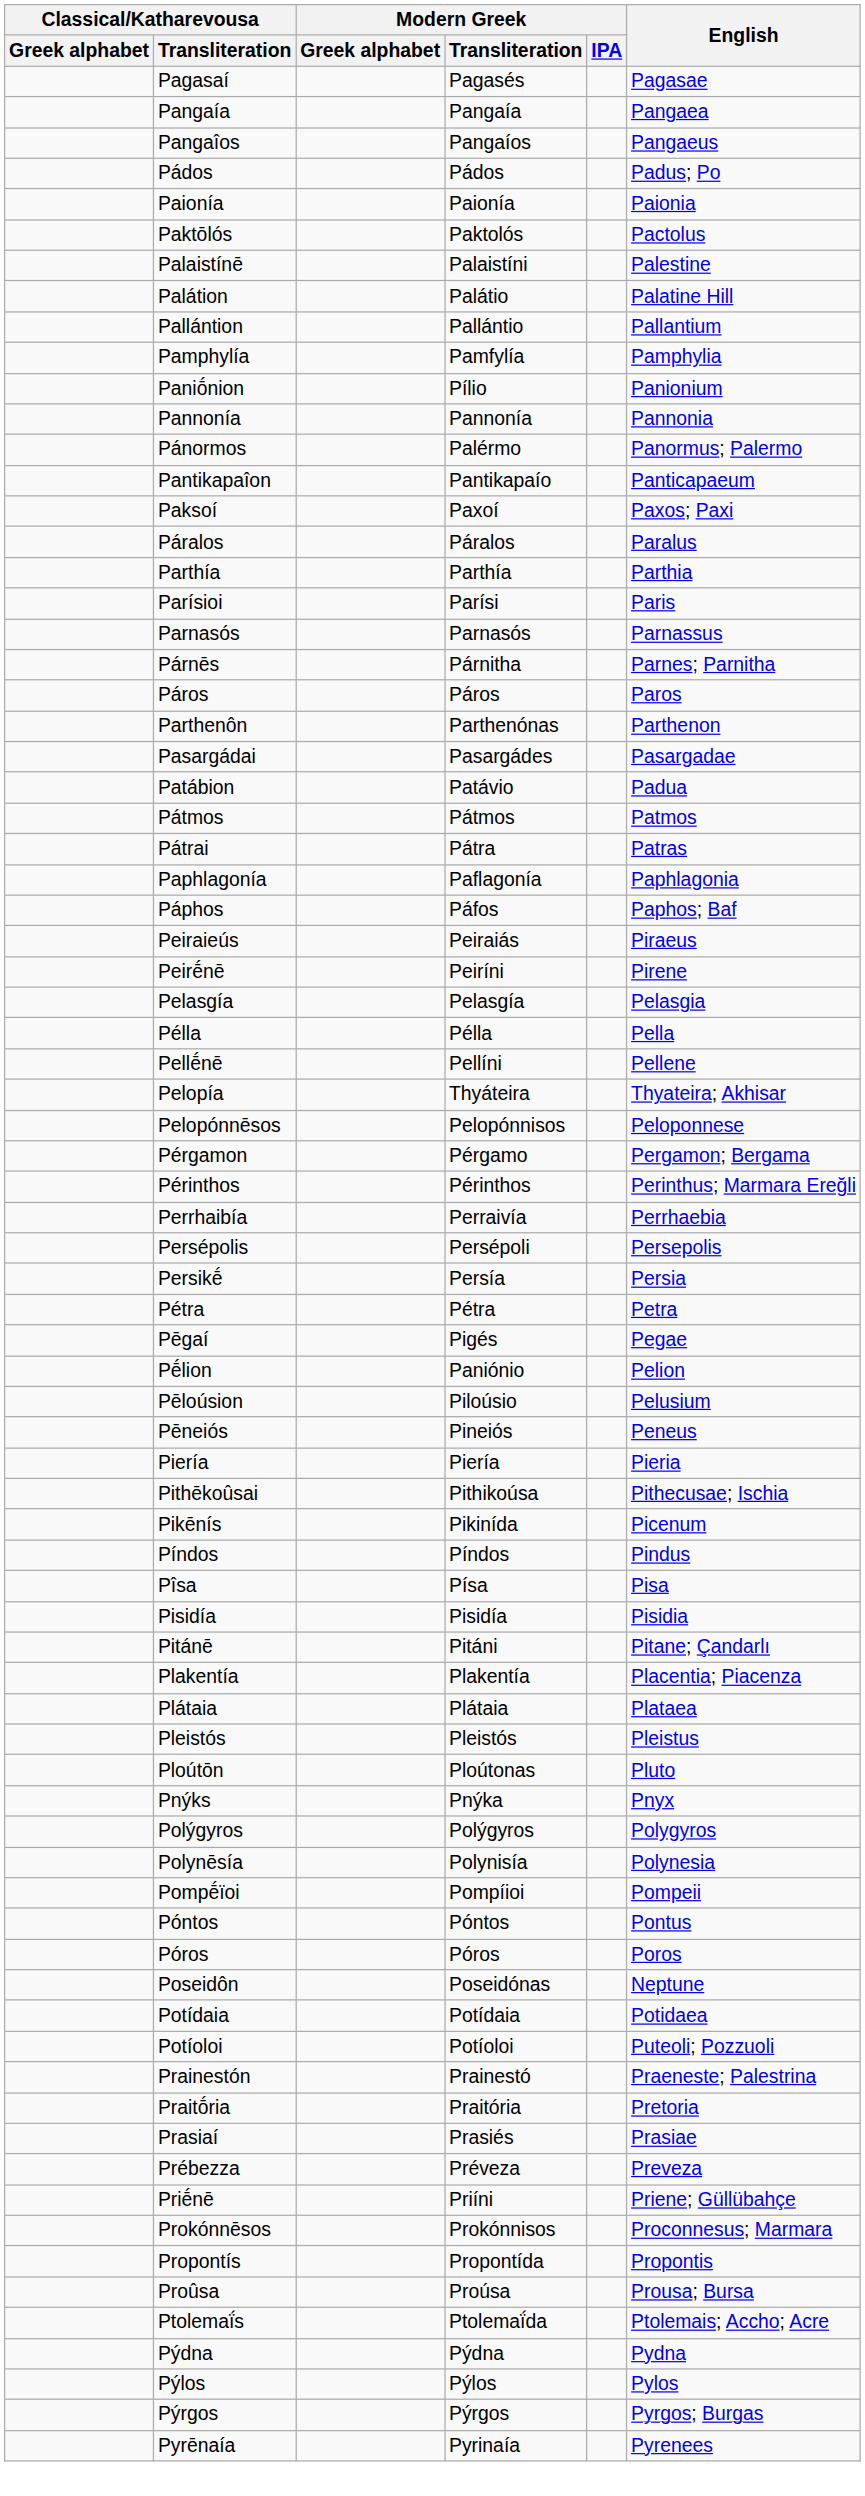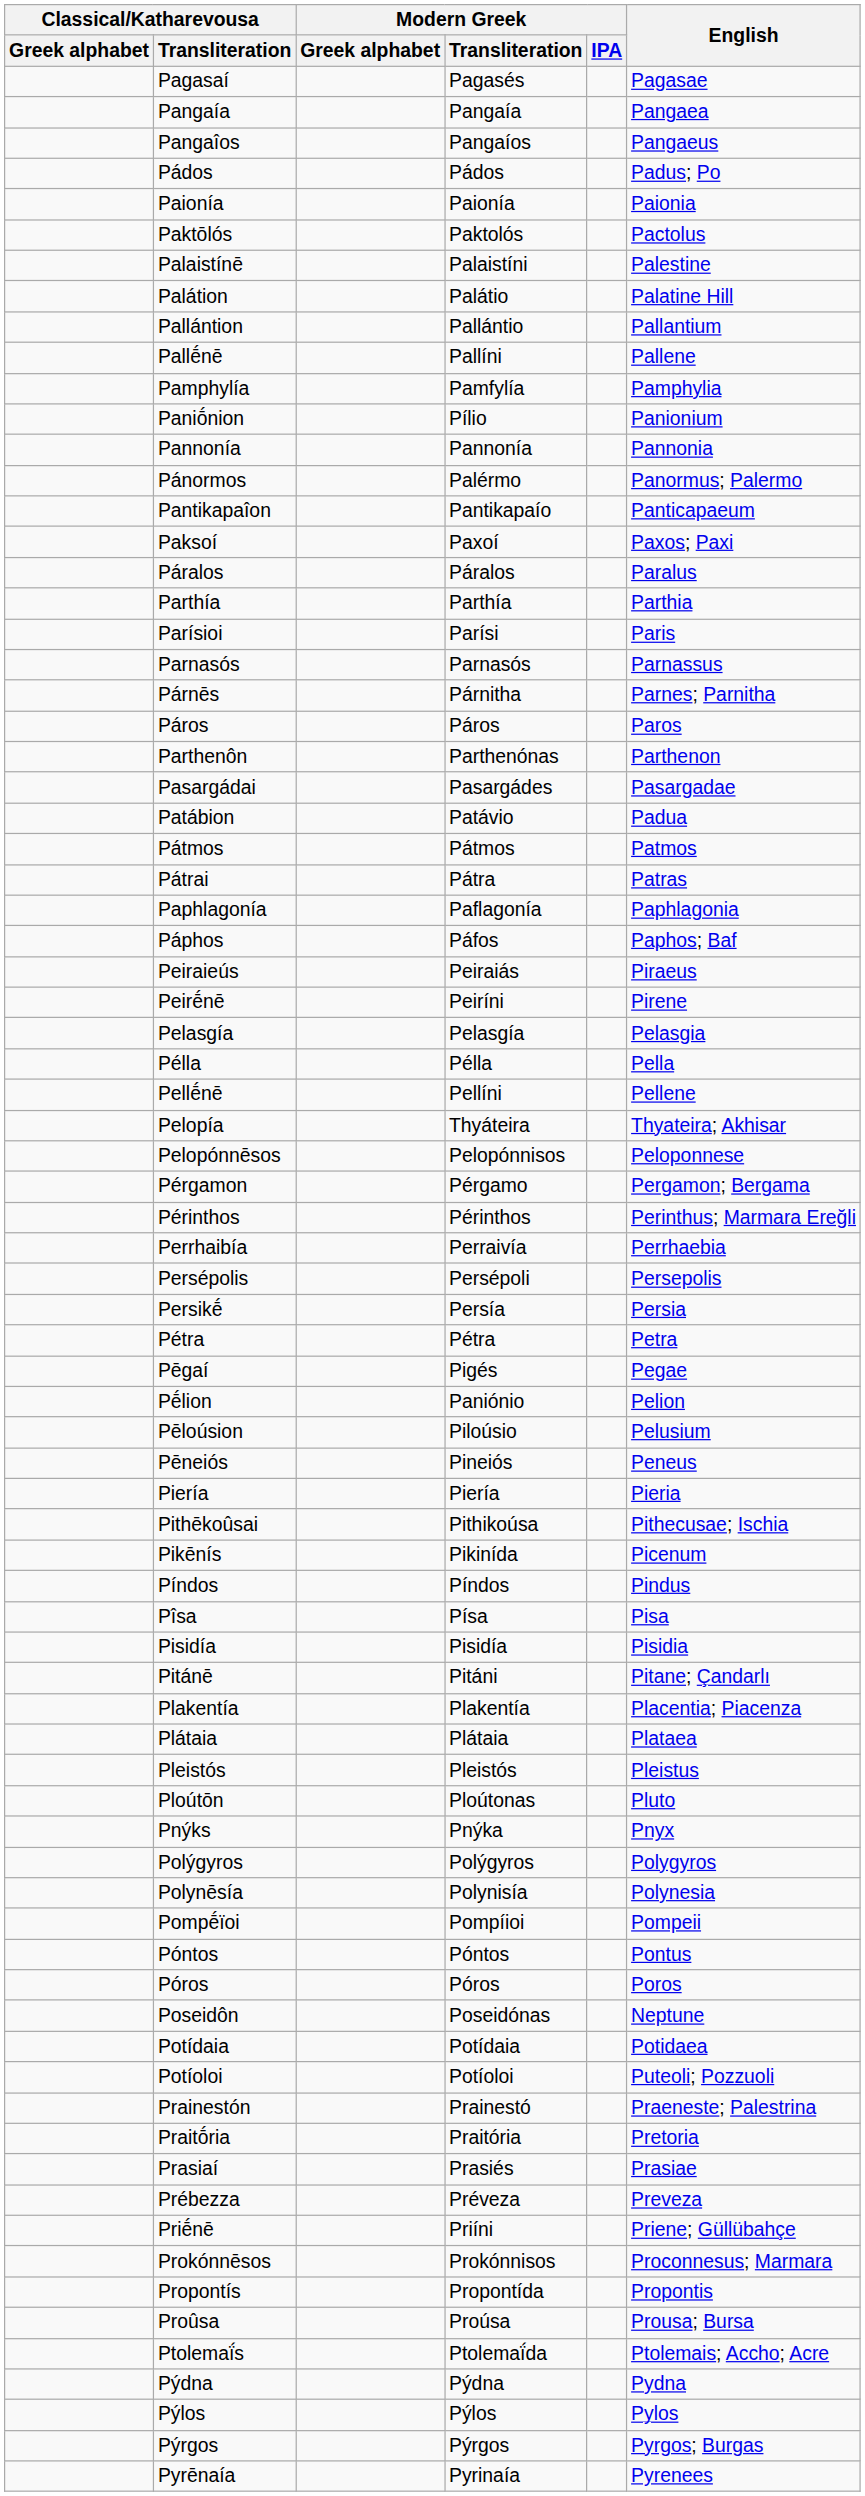 <table class="wikitable">
 <tr>
 <th colspan="2">Classical/Katharevousa</th>
 <th colspan="3">Modern Greek</th>
 <th rowspan="2">English</th>
 </tr>
 <tr>
 <th>Greek alphabet</th>
 <th>Transliteration</th>
 <th>Greek alphabet</th>
 <th>Transliteration</th>
 <th><a href='#'>IPA</a></th>
 </tr>
 <tr>
 <td></td>
 <td>Pagasaí</td>
 <td></td>
 <td>Pagasés</td>
 <td></td>
 <td><a href='#'>Pagasae</a></td>
 </tr>
 <tr>
 <td></td>
 <td>Pangaía</td>
 <td></td>
 <td>Pangaía</td>
 <td></td>
 <td><a href='#'>Pangaea</a></td>
 </tr>
 <tr>
 <td></td>
 <td>Pangaîos</td>
 <td></td>
 <td>Pangaíos</td>
 <td></td>
 <td><a href='#'>Pangaeus</a></td>
 </tr>
 <tr>
 <td></td>
 <td>Pádos</td>
 <td></td>
 <td>Pádos</td>
 <td></td>
 <td><a href='#'>Padus</a>; <a href='#'>Po</a></td>
 </tr>
 <tr>
 <td></td>
 <td>Paionía</td>
 <td></td>
 <td>Paionía</td>
 <td></td>
 <td><a href='#'>Paionia</a></td>
 </tr>
 <tr>
 <td></td>
 <td>Paktōlós</td>
 <td></td>
 <td>Paktolós</td>
 <td></td>
 <td><a href='#'>Pactolus</a></td>
 </tr>
 <tr>
 <td></td>
 <td>Palaistínē</td>
 <td></td>
 <td>Palaistíni</td>
 <td></td>
 <td><a href='#'>Palestine</a></td>
 </tr>
 <tr>
 <td></td>
 <td>Palátion</td>
 <td></td>
 <td>Palátio</td>
 <td></td>
 <td><a href='#'>Palatine Hill</a></td>
 </tr>
 <tr>
 <td></td>
 <td>Pallántion</td>
 <td></td>
 <td>Pallántio</td>
 <td></td>
 <td><a href='#'>Pallantium</a></td>
+</tr>
+<tr>
+<td></td>
+<td>Pallḗnē</td>
+<td></td>
+<td>Pallíni</td>
+<td></td>
+<td><a href='#'>Pallene</a></td>
 </tr>
 <tr>
 <td></td>
 <td>Pamphylía</td>
 <td></td>
 <td>Pamfylía</td>
 <td></td>
 <td><a href='#'>Pamphylia</a></td>
 </tr>
 <tr>
 <td></td>
 <td>Paniṓnion</td>
 <td></td>
 <td>Pílio</td>
 <td></td>
 <td><a href='#'>Panionium</a></td>
 </tr>
 <tr>
 <td></td>
 <td>Pannonía</td>
 <td></td>
 <td>Pannonía</td>
 <td></td>
 <td><a href='#'>Pannonia</a></td>
 </tr>
 <tr>
 <td></td>
 <td>Pánormos</td>
 <td></td>
 <td>Palérmo</td>
 <td></td>
 <td><a href='#'>Panormus</a>; <a href='#'>Palermo</a></td>
 </tr>
 <tr>
 <td></td>
 <td>Pantikapaîon</td>
 <td></td>
 <td>Pantikapaío</td>
 <td></td>
 <td><a href='#'>Panticapaeum</a></td>
 </tr>
 <tr>
 <td></td>
 <td>Paksoí</td>
 <td></td>
 <td>Paxoí</td>
 <td></td>
 <td><a href='#'>Paxos</a>; <a href='#'>Paxi</a></td>
 </tr>
 <tr>
 <td></td>
 <td>Páralos</td>
 <td></td>
 <td>Páralos</td>
 <td></td>
 <td><a href='#'>Paralus</a></td>
 </tr>
 <tr>
 <td></td>
 <td>Parthía</td>
 <td></td>
 <td>Parthía</td>
 <td></td>
 <td><a href='#'>Parthia</a></td>
 </tr>
 <tr>
 <td></td>
 <td>Parísioi</td>
 <td></td>
 <td>Parísi</td>
 <td></td>
 <td><a href='#'>Paris</a></td>
 </tr>
 <tr>
 <td></td>
 <td>Parnasós</td>
 <td></td>
 <td>Parnasós</td>
 <td></td>
 <td><a href='#'>Parnassus</a></td>
 </tr>
 <tr>
 <td></td>
 <td>Párnēs</td>
 <td></td>
 <td>Párnitha</td>
 <td></td>
 <td><a href='#'>Parnes</a>; <a href='#'>Parnitha</a></td>
 </tr>
 <tr>
 <td></td>
 <td>Páros</td>
 <td></td>
 <td>Páros</td>
 <td></td>
 <td><a href='#'>Paros</a></td>
 </tr>
 <tr>
 <td></td>
 <td>Parthenôn</td>
 <td></td>
 <td>Parthenónas</td>
 <td></td>
 <td><a href='#'>Parthenon</a></td>
 </tr>
 <tr>
 <td></td>
 <td>Pasargádai</td>
 <td></td>
 <td>Pasargádes</td>
 <td></td>
 <td><a href='#'>Pasargadae</a></td>
 </tr>
 <tr>
 <td></td>
 <td>Patábion</td>
 <td></td>
 <td>Patávio</td>
 <td></td>
 <td><a href='#'>Padua</a></td>
 </tr>
 <tr>
 <td></td>
 <td>Pátmos</td>
 <td></td>
 <td>Pátmos</td>
 <td></td>
 <td><a href='#'>Patmos</a></td>
 </tr>
 <tr>
 <td></td>
 <td>Pátrai</td>
 <td></td>
 <td>Pátra</td>
 <td></td>
 <td><a href='#'>Patras</a></td>
 </tr>
 <tr>
 <td></td>
 <td>Paphlagonía</td>
 <td></td>
 <td>Paflagonía</td>
 <td></td>
 <td><a href='#'>Paphlagonia</a></td>
 </tr>
 <tr>
 <td></td>
 <td>Páphos</td>
 <td></td>
 <td>Páfos</td>
 <td></td>
 <td><a href='#'>Paphos</a>; <a href='#'>Baf</a></td>
 </tr>
 <tr>
 <td></td>
 <td>Peiraieús</td>
 <td></td>
 <td>Peiraiás</td>
 <td></td>
 <td><a href='#'>Piraeus</a></td>
 </tr>
 <tr>
 <td></td>
 <td>Peirḗnē</td>
 <td></td>
 <td>Peiríni</td>
 <td></td>
 <td><a href='#'>Pirene</a></td>
 </tr>
 <tr>
 <td></td>
 <td>Pelasgía</td>
 <td></td>
 <td>Pelasgía</td>
 <td></td>
 <td><a href='#'>Pelasgia</a></td>
 </tr>
 <tr>
 <td></td>
 <td>Pélla</td>
 <td></td>
 <td>Pélla</td>
 <td></td>
 <td><a href='#'>Pella</a></td>
 </tr>
 <tr>
 <td></td>
 <td>Pellḗnē</td>
 <td></td>
 <td>Pellíni</td>
 <td></td>
 <td><a href='#'>Pellene</a></td>
 </tr>
 <tr>
 <td></td>
 <td>Pelopía</td>
 <td></td>
 <td>Thyáteira</td>
 <td></td>
 <td><a href='#'>Thyateira</a>; <a href='#'>Akhisar</a></td>
 </tr>
 <tr>
 <td></td>
 <td>Pelopónnēsos</td>
 <td></td>
 <td>Pelopónnisos</td>
 <td></td>
 <td><a href='#'>Peloponnese</a></td>
 </tr>
 <tr>
 <td></td>
 <td>Pérgamon</td>
 <td></td>
 <td>Pérgamo</td>
 <td></td>
 <td><a href='#'>Pergamon</a>; <a href='#'>Bergama</a></td>
 </tr>
 <tr>
 <td></td>
 <td>Périnthos</td>
 <td></td>
 <td>Périnthos</td>
 <td></td>
 <td><a href='#'>Perinthus</a>; <a href='#'>Marmara Ereğli</a></td>
 </tr>
 <tr>
 <td></td>
 <td>Perrhaibía</td>
 <td></td>
 <td>Perraivía</td>
 <td></td>
 <td><a href='#'>Perrhaebia</a></td>
 </tr>
 <tr>
 <td></td>
 <td>Persépolis</td>
 <td></td>
 <td>Persépoli</td>
 <td></td>
 <td><a href='#'>Persepolis</a></td>
 </tr>
 <tr>
 <td></td>
 <td>Persikḗ</td>
 <td></td>
 <td>Persía</td>
 <td></td>
 <td><a href='#'>Persia</a></td>
 </tr>
 <tr>
 <td></td>
 <td>Pétra</td>
 <td></td>
 <td>Pétra</td>
 <td></td>
 <td><a href='#'>Petra</a></td>
 </tr>
 <tr>
 <td></td>
 <td>Pēgaí</td>
 <td></td>
 <td>Pigés</td>
 <td></td>
 <td><a href='#'>Pegae</a></td>
 </tr>
 <tr>
 <td></td>
 <td>Pḗlion</td>
 <td></td>
 <td>Paniónio</td>
 <td></td>
 <td><a href='#'>Pelion</a></td>
 </tr>
 <tr>
 <td></td>
 <td>Pēloúsion</td>
 <td></td>
 <td>Piloúsio</td>
 <td></td>
 <td><a href='#'>Pelusium</a></td>
 </tr>
 <tr>
 <td></td>
 <td>Pēneiós</td>
 <td></td>
 <td>Pineiós</td>
 <td></td>
 <td><a href='#'>Peneus</a></td>
 </tr>
 <tr>
 <td></td>
 <td>Piería</td>
 <td></td>
 <td>Piería</td>
 <td></td>
 <td><a href='#'>Pieria</a></td>
 </tr>
 <tr>
 <td></td>
 <td>Pithēkoûsai</td>
 <td></td>
 <td>Pithikoúsa</td>
 <td></td>
 <td><a href='#'>Pithecusae</a>; <a href='#'>Ischia</a></td>
 </tr>
 <tr>
 <td></td>
 <td>Pikēnís</td>
 <td></td>
 <td>Pikinída</td>
 <td></td>
 <td><a href='#'>Picenum</a></td>
 </tr>
 <tr>
 <td></td>
 <td>Píndos</td>
 <td></td>
 <td>Píndos</td>
 <td></td>
 <td><a href='#'>Pindus</a></td>
 </tr>
 <tr>
 <td></td>
 <td>Pîsa</td>
 <td></td>
 <td>Písa</td>
 <td></td>
 <td><a href='#'>Pisa</a></td>
 </tr>
 <tr>
 <td></td>
 <td>Pisidía</td>
 <td></td>
 <td>Pisidía</td>
 <td></td>
 <td><a href='#'>Pisidia</a></td>
 </tr>
 <tr>
 <td></td>
 <td>Pitánē</td>
 <td></td>
 <td>Pitáni</td>
 <td></td>
 <td><a href='#'>Pitane</a>; <a href='#'>Çandarlı</a></td>
 </tr>
 <tr>
 <td></td>
 <td>Plakentía</td>
 <td></td>
 <td>Plakentía</td>
 <td></td>
 <td><a href='#'>Placentia</a>; <a href='#'>Piacenza</a></td>
 </tr>
 <tr>
 <td></td>
 <td>Plátaia</td>
 <td></td>
 <td>Plátaia</td>
 <td></td>
 <td><a href='#'>Plataea</a></td>
 </tr>
 <tr>
 <td></td>
 <td>Pleistós</td>
 <td></td>
 <td>Pleistós</td>
 <td></td>
 <td><a href='#'>Pleistus</a></td>
 </tr>
 <tr>
 <td></td>
 <td>Ploútōn</td>
 <td></td>
 <td>Ploútonas</td>
 <td></td>
 <td><a href='#'>Pluto</a></td>
 </tr>
 <tr>
 <td></td>
 <td>Pnýks</td>
 <td></td>
 <td>Pnýka</td>
 <td></td>
 <td><a href='#'>Pnyx</a></td>
 </tr>
 <tr>
 <td></td>
 <td>Polýgyros</td>
 <td></td>
 <td>Polýgyros</td>
 <td></td>
 <td><a href='#'>Polygyros</a></td>
 </tr>
 <tr>
 <td></td>
 <td>Polynēsía</td>
 <td></td>
 <td>Polynisía</td>
 <td></td>
 <td><a href='#'>Polynesia</a></td>
 </tr>
 <tr>
 <td></td>
 <td>Pompḗïoi</td>
 <td></td>
 <td>Pompíioi</td>
 <td></td>
 <td><a href='#'>Pompeii</a></td>
 </tr>
 <tr>
 <td></td>
 <td>Póntos</td>
 <td></td>
 <td>Póntos</td>
 <td></td>
 <td><a href='#'>Pontus</a></td>
 </tr>
 <tr>
 <td></td>
 <td>Póros</td>
 <td></td>
 <td>Póros</td>
 <td></td>
 <td><a href='#'>Poros</a></td>
 </tr>
 <tr>
 <td></td>
 <td>Poseidôn</td>
 <td></td>
 <td>Poseidónas</td>
 <td></td>
 <td><a href='#'>Neptune</a></td>
 </tr>
 <tr>
 <td></td>
 <td>Potídaia</td>
 <td></td>
 <td>Potídaia</td>
 <td></td>
 <td><a href='#'>Potidaea</a></td>
 </tr>
 <tr>
 <td></td>
 <td>Potíoloi</td>
 <td></td>
 <td>Potíoloi</td>
 <td></td>
 <td><a href='#'>Puteoli</a>; <a href='#'>Pozzuoli</a></td>
 </tr>
 <tr>
 <td></td>
 <td>Prainestón</td>
 <td></td>
 <td>Prainestó</td>
 <td></td>
 <td><a href='#'>Praeneste</a>; <a href='#'>Palestrina</a></td>
 </tr>
 <tr>
 <td></td>
 <td>Praitṓria</td>
 <td></td>
 <td>Praitória</td>
 <td></td>
 <td><a href='#'>Pretoria</a></td>
 </tr>
 <tr>
 <td></td>
 <td>Prasiaí</td>
 <td></td>
 <td>Prasiés</td>
 <td></td>
 <td><a href='#'>Prasiae</a></td>
 </tr>
 <tr>
 <td></td>
 <td>Prébezza</td>
 <td></td>
 <td>Préveza</td>
 <td></td>
 <td><a href='#'>Preveza</a></td>
 </tr>
 <tr>
 <td></td>
 <td>Priḗnē</td>
 <td></td>
 <td>Priíni</td>
 <td></td>
 <td><a href='#'>Priene</a>; <a href='#'>Güllübahçe</a></td>
 </tr>
 <tr>
 <td></td>
 <td>Prokónnēsos</td>
 <td></td>
 <td>Prokónnisos</td>
 <td></td>
 <td><a href='#'>Proconnesus</a>; <a href='#'>Marmara</a></td>
 </tr>
 <tr>
 <td></td>
 <td>Propontís</td>
 <td></td>
 <td>Propontída</td>
 <td></td>
 <td><a href='#'>Propontis</a></td>
 </tr>
 <tr>
 <td></td>
 <td>Proûsa</td>
 <td></td>
 <td>Proúsa</td>
 <td></td>
 <td><a href='#'>Prousa</a>; <a href='#'>Bursa</a></td>
 </tr>
 <tr>
 <td></td>
 <td>Ptolemaḯs</td>
 <td></td>
 <td>Ptolemaḯda</td>
 <td></td>
 <td><a href='#'>Ptolemais</a>; <a href='#'>Accho</a>; <a href='#'>Acre</a></td>
 </tr>
 <tr>
 <td></td>
 <td>Pýdna</td>
 <td></td>
 <td>Pýdna</td>
 <td></td>
 <td><a href='#'>Pydna</a></td>
 </tr>
 <tr>
 <td></td>
 <td>Pýlos</td>
 <td></td>
 <td>Pýlos</td>
 <td></td>
 <td><a href='#'>Pylos</a></td>
 </tr>
 <tr>
 <td></td>
 <td>Pýrgos</td>
 <td></td>
 <td>Pýrgos</td>
 <td></td>
 <td><a href='#'>Pyrgos</a>; <a href='#'>Burgas</a></td>
 </tr>
 <tr>
 <td></td>
 <td>Pyrēnaía</td>
 <td></td>
 <td>Pyrinaía</td>
 <td></td>
 <td><a href='#'>Pyrenees</a></td>
 </tr>
 </table>
